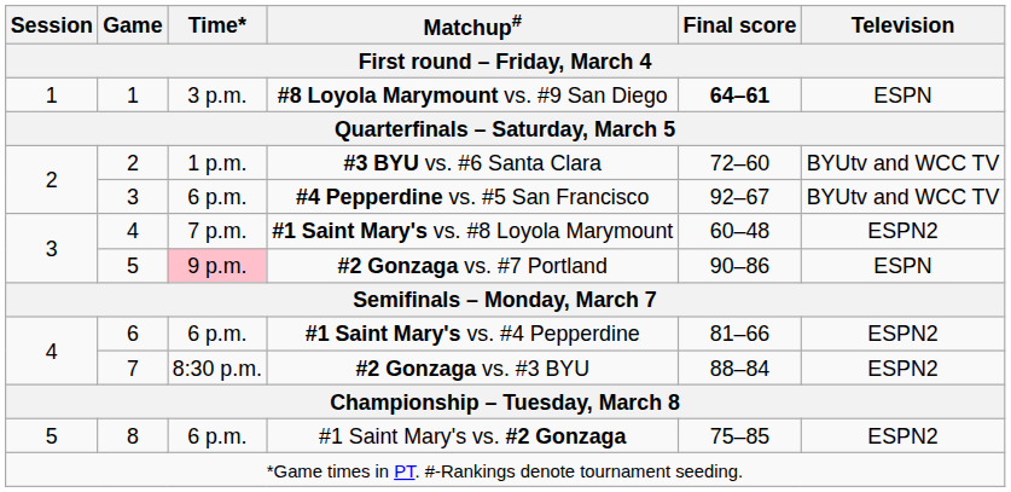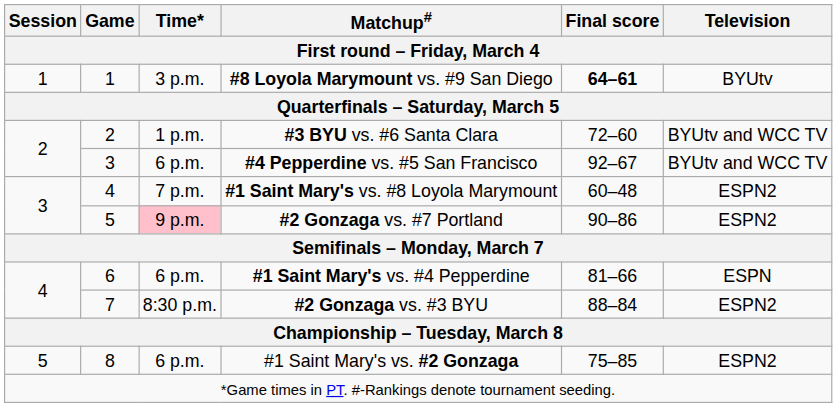 <table class="wikitable" style="font-size: 95%;text-align:center">
 <tr>
 <th>Session</th>
 <th>Game</th>
 <th>Time*</th>
 <th>Matchup<sup>#</sup></th>
 <th>Final score</th>
 <th>Television</th>
 </tr>
 <tr>
 <th colspan=6>First round – Friday, March 4</th>
 </tr>
 <tr>
 <td rowspan=1>1</td>
 <td>1</td>
 <td>3 p.m.</td>
 <td><strong>#8 Loyola Marymount</strong> vs. #9 San Diego</td>
 <td><strong>64–61</strong></td>
-<td>ESPN</td>
+<td>BYUtv</td>
 </tr>
 <tr>
 <th colspan=6>Quarterfinals – Saturday, March 5</th>
 </tr>
 <tr>
 <td rowspan=2>2</td>
 <td>2</td>
 <td>1 p.m.</td>
 <td><strong>#3 BYU</strong> vs. #6 Santa Clara</td>
 <td>72–60</td>
 <td>BYUtv and WCC TV</td>
 </tr>
 <tr>
 <td>3</td>
 <td>6 p.m.</td>
 <td><strong>#4 Pepperdine</strong>  vs. #5 San Francisco</td>
 <td>92–67</td>
 <td>BYUtv and WCC TV</td>
 </tr>
 <tr>
 <td rowspan=2>3</td>
 <td>4</td>
 <td>7 p.m.</td>
 <td><strong>#1 Saint Mary's</strong> vs. #8 Loyola Marymount</td>
 <td>60–48</td>
 <td>ESPN2</td>
 </tr>
 <tr>
 <td>5</td>
 <td style="background: pink;">9 p.m.</td>
 <td><strong>#2 Gonzaga</strong> vs. #7 Portland</td>
 <td>90–86</td>
-<td>ESPN</td>
+<td>ESPN2</td>
 </tr>
 <tr>
 <th colspan=6>Semifinals – Monday, March 7</th>
 </tr>
 <tr>
 <td rowspan=2>4</td>
 <td>6</td>
 <td>6 p.m.</td>
 <td><strong>#1 Saint Mary's</strong>  vs. #4 Pepperdine</td>
 <td>81–66</td>
-<td>ESPN2</td>
+<td>ESPN</td>
 </tr>
 <tr>
 <td>7</td>
 <td>8:30 p.m.</td>
 <td><strong>#2 Gonzaga</strong>  vs. #3 BYU</td>
 <td>88–84</td>
 <td>ESPN2</td>
 </tr>
 <tr>
 <th colspan=6>Championship – Tuesday, March 8</th>
 </tr>
 <tr>
 <td>5</td>
 <td>8</td>
 <td>6 p.m.</td>
 <td>#1 Saint Mary's vs. <strong>#2 Gonzaga</strong></td>
 <td>75–85</td>
 <td>ESPN2</td>
 </tr>
 <tr>
 <td colspan=6><small>*Game times in <a href='#'>PT</a>. #-Rankings denote tournament seeding.</small></td>
 </tr>
 </table>
